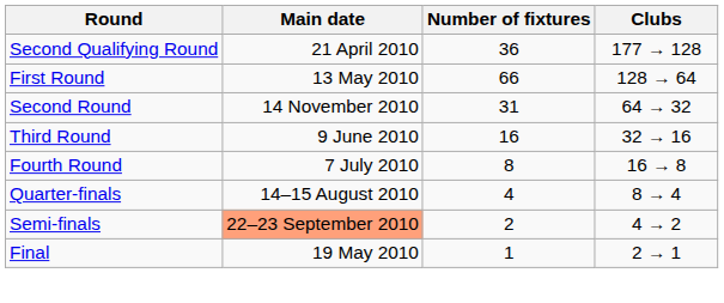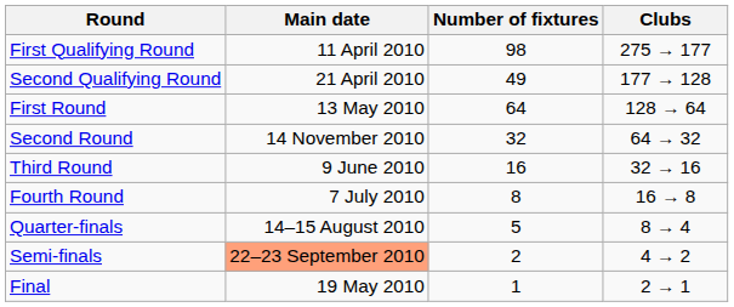 <table class="wikitable" style="text-align:center">
 <tr>
 <th>Round</th>
 <th>Main date</th>
 <th>Number of fixtures</th>
 <th width=100>Clubs</th>
 </tr>
 <tr>
+<td align=left><a href='#'>First Qualifying Round</a></td>
+<td align=right>11 April 2010</td>
+<td>98</td>
+<td>275 → 177</td>
+</tr>
+<tr>
 <td align=left><a href='#'>Second Qualifying Round</a></td>
 <td align=right>21 April 2010</td>
-<td>36</td>
+<td>49</td>
 <td>177 → 128</td>
 </tr>
 <tr>
 <td align=left><a href='#'>First Round</a></td>
 <td align=right>13 May 2010</td>
-<td>66</td>
+<td>64</td>
 <td>128 → 64</td>
 </tr>
 <tr>
 <td align=left><a href='#'>Second Round</a></td>
 <td align=right>14 November 2010</td>
-<td>31</td>
+<td>32</td>
 <td>64 → 32</td>
 </tr>
 <tr>
 <td align=left><a href='#'>Third Round</a></td>
 <td align=right>9 June 2010</td>
 <td>16</td>
 <td>32 → 16</td>
 </tr>
 <tr>
 <td align=left><a href='#'>Fourth Round</a></td>
 <td align=right>7 July 2010</td>
 <td>8</td>
 <td>16 → 8</td>
 </tr>
 <tr>
 <td align=left><a href='#'>Quarter-finals</a></td>
 <td align=right>14–15 August 2010</td>
-<td>4</td>
+<td>5</td>
 <td>8 → 4</td>
 </tr>
 <tr>
 <td align=left><a href='#'>Semi-finals</a></td>
 <td align=right style="background: lightsalmon;">22–23 September 2010</td>
 <td>2</td>
 <td>4 → 2</td>
 </tr>
 <tr>
 <td align=left><a href='#'>Final</a></td>
 <td align=right>19 May 2010</td>
 <td>1</td>
 <td>2 → 1</td>
 </tr>
 </table>
